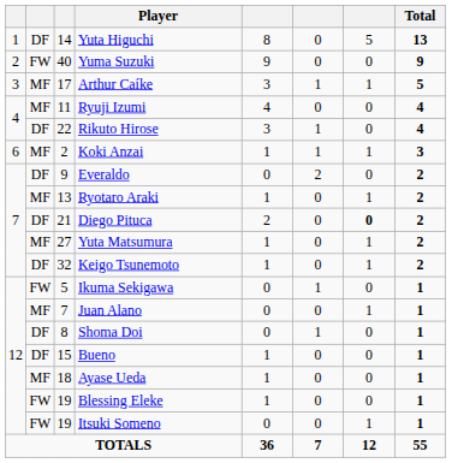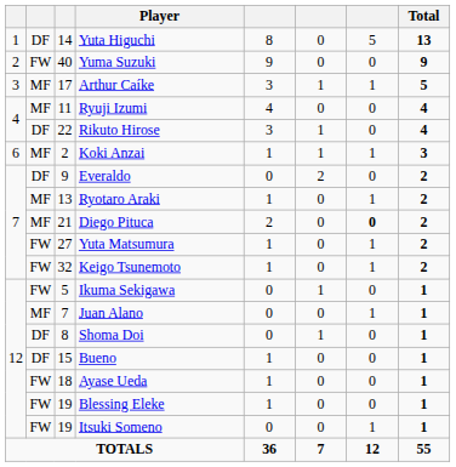 <table class="wikitable sortable" style="text-align:center">
 <tr>
 <th width=10></th>
 <th width=10></th>
 <th width=10></th>
 <th width=180>Player</th>
 <th width=50></th>
 <th width=50></th>
 <th width=50></th>
 <th width=50>Total</th>
 </tr>
 <tr>
 <td rowspan="1">1</td>
 <td>DF</td>
 <td>14</td>
 <td align="left"> <a href='#'>Yuta Higuchi</a></td>
 <td>8</td>
 <td>0</td>
 <td>5</td>
 <td><strong>13</strong></td>
 </tr>
 <tr>
 <td rowspan="1">2</td>
 <td>FW</td>
 <td>40</td>
 <td align=left> <a href='#'>Yuma Suzuki</a></td>
 <td>9</td>
 <td>0</td>
 <td>0</td>
 <td><strong>9</strong></td>
 </tr>
 <tr>
 <td rowspan="1">3</td>
 <td>MF</td>
 <td>17</td>
 <td align="left"> <a href='#'>Arthur Caíke</a></td>
 <td>3</td>
 <td>1</td>
 <td>1</td>
 <td><strong>5</strong></td>
 </tr>
 <tr>
 <td rowspan="2">4</td>
 <td>MF</td>
 <td>11</td>
 <td align="left"> <a href='#'>Ryuji Izumi</a></td>
 <td>4</td>
 <td>0</td>
 <td>0</td>
 <td><strong>4</strong></td>
 </tr>
 <tr>
 <td>DF</td>
 <td>22</td>
 <td align="left"> <a href='#'>Rikuto Hirose</a></td>
 <td>3</td>
 <td>1</td>
 <td>0</td>
 <td><strong>4</strong></td>
 </tr>
 <tr>
 <td rowspan="1">6</td>
 <td>MF</td>
 <td>2</td>
 <td align="left"> <a href='#'>Koki Anzai</a></td>
 <td>1</td>
 <td>1</td>
 <td>1</td>
 <td><strong>3</strong></td>
 </tr>
 <tr>
 <td rowspan="5">7</td>
 <td>DF</td>
 <td>9</td>
 <td align="left"> <a href='#'>Everaldo</a></td>
 <td>0</td>
 <td>2</td>
 <td>0</td>
 <td><strong>2</strong></td>
 </tr>
 <tr>
 <td>MF</td>
 <td>13</td>
 <td align="left"> <a href='#'>Ryotaro Araki</a></td>
 <td>1</td>
 <td>0</td>
 <td>1</td>
 <td><strong>2</strong></td>
 </tr>
 <tr>
-<td>DF</td>
+<td>MF</td>
 <td>21</td>
 <td align="left"> <a href='#'>Diego Pituca</a></td>
 <td>2</td>
 <td>0</td>
 <td><strong>0</strong></td>
 <td><strong>2</strong></td>
 </tr>
 <tr>
-<td>MF</td>
+<td>FW</td>
 <td>27</td>
 <td align="left"> <a href='#'>Yuta Matsumura</a></td>
 <td>1</td>
 <td>0</td>
 <td>1</td>
 <td><strong>2</strong></td>
 </tr>
 <tr>
-<td>DF</td>
+<td>FW</td>
 <td>32</td>
 <td align="left"> <a href='#'>Keigo Tsunemoto</a></td>
 <td>1</td>
 <td>0</td>
 <td>1</td>
 <td><strong>2</strong></td>
 </tr>
 <tr>
 <td rowspan="7">12</td>
 <td>FW</td>
 <td>5</td>
 <td align="left"> <a href='#'>Ikuma Sekigawa</a></td>
 <td>0</td>
 <td>1</td>
 <td>0</td>
 <td><strong>1</strong></td>
 </tr>
 <tr>
 <td>MF</td>
 <td>7</td>
 <td align="left"> <a href='#'>Juan Alano</a></td>
 <td>0</td>
 <td>0</td>
 <td>1</td>
 <td><strong>1</strong></td>
 </tr>
 <tr>
 <td>DF</td>
 <td>8</td>
 <td align="left"> <a href='#'>Shoma Doi</a></td>
 <td>0</td>
 <td>1</td>
 <td>0</td>
 <td><strong>1</strong></td>
 </tr>
 <tr>
 <td>DF</td>
 <td>15</td>
 <td align="left"> <a href='#'>Bueno</a></td>
 <td>1</td>
 <td>0</td>
 <td>0</td>
 <td><strong>1</strong></td>
 </tr>
 <tr>
-<td>MF</td>
+<td>FW</td>
 <td>18</td>
 <td align="left"> <a href='#'>Ayase Ueda</a></td>
 <td>1</td>
 <td>0</td>
 <td>0</td>
 <td><strong>1</strong></td>
 </tr>
 <tr>
 <td>FW</td>
 <td>19</td>
 <td align="left"> <a href='#'>Blessing Eleke</a></td>
 <td>1</td>
 <td>0</td>
 <td>0</td>
 <td><strong>1</strong></td>
 </tr>
 <tr>
 <td>FW</td>
 <td>19</td>
 <td align="left"> <a href='#'>Itsuki Someno</a></td>
 <td>0</td>
 <td>0</td>
 <td>1</td>
 <td><strong>1</strong></td>
 </tr>
 <tr>
 <td colspan="4"><strong>TOTALS</strong></td>
 <td><strong>36</strong></td>
 <td><strong>7</strong></td>
 <td><strong>12</strong></td>
 <td><strong>55</strong></td>
 </tr>
 </table>
